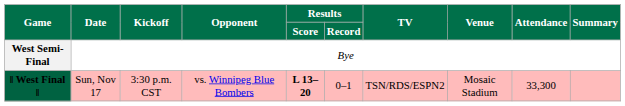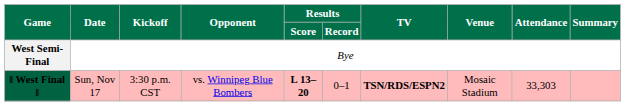 <table class="wikitable" style="font-size: 95%;">
 <tr>
 <th style="background:#00704A;color:White;" rowspan=2>Game</th>
 <th style="background:#00704A;color:White;" rowspan=2>Date</th>
 <th style="background:#00704A;color:White;" rowspan=2>Kickoff</th>
 <th style="background:#00704A;color:White;" rowspan=2>Opponent</th>
 <th style="background:#00704A;color:White;" colspan=2>Results</th>
 <th style="background:#00704A;color:White;" rowspan=2>TV</th>
 <th style="background:#00704A;color:White;" rowspan=2>Venue</th>
 <th style="background:#00704A;color:White;" rowspan=2>Attendance</th>
 <th style="background:#00704A;color:White;" rowspan=2>Summary</th>
 </tr>
 <tr>
 <th style="background:#00704A;color:White;">Score</th>
 <th style="background:#00704A;color:White;">Record</th>
 </tr>
 <tr bgcolor="#ffffff" align="center">
 <th align="center"><strong>West Semi-Final</strong></th>
 <td colspan="9" valign="middle" align="center"><em>Bye</em></td>
 </tr>
 <tr align="center" bgcolor="ffbbbb">
 <th style="text-align:center; background:#006241;"><span><strong>ǁ West Final ǁ</strong></span></th>
 <td align="center">Sun, Nov 17</td>
 <td align="center">3:30 p.m. CST</td>
 <td align="center">vs. <a href='#'>Winnipeg Blue Bombers</a></td>
 <td align="center"><strong>L 13–20</strong></td>
 <td align="center">0–1</td>
-<td align="center">TSN/RDS/ESPN2</td>
+<td align="center"><strong>TSN/RDS/ESPN2</strong></td>
 <td align="center">Mosaic Stadium</td>
-<td align="center">33,300</td>
+<td align="center">33,303</td>
 <td align="center"></td>
 </tr>
 </table>
